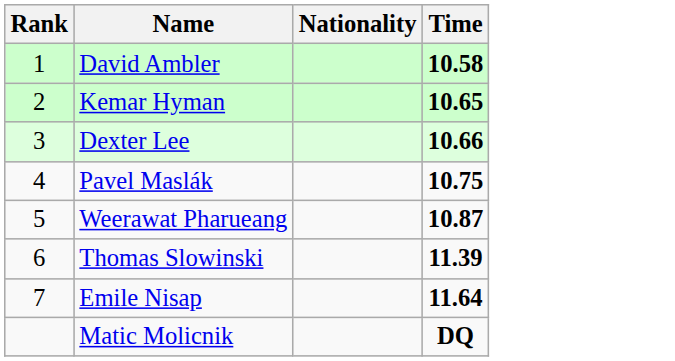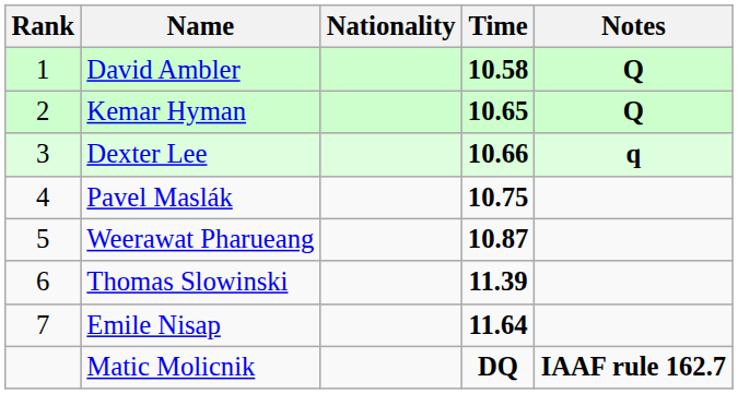 <table class="wikitable sortable" style="text-align:center">
 <tr>
 <th>Rank</th>
 <th>Name</th>
 <th>Nationality</th>
 <th>Time</th>
+<th>Notes</th>
 </tr>
 <tr bgcolor=ccffcc>
 <td>1</td>
 <td align=left><a href='#'>David Ambler</a></td>
 <td align=left></td>
 <td><strong>10.58</strong></td>
+<td><strong>Q</strong></td>
 </tr>
 <tr bgcolor=ccffcc>
 <td>2</td>
 <td align=left><a href='#'>Kemar Hyman</a></td>
 <td align=left></td>
 <td><strong>10.65</strong></td>
+<td><strong>Q</strong></td>
 </tr>
 <tr bgcolor=ddffdd>
 <td>3</td>
 <td align=left><a href='#'>Dexter Lee</a></td>
 <td align=left></td>
 <td><strong>10.66</strong></td>
+<td><strong>q</strong></td>
 </tr>
 <tr>
 <td>4</td>
 <td align=left><a href='#'>Pavel Maslák</a></td>
 <td align=left></td>
 <td><strong>10.75</strong></td>
+<td></td>
 </tr>
 <tr>
 <td>5</td>
 <td align=left><a href='#'>Weerawat Pharueang</a></td>
 <td align=left></td>
 <td><strong>10.87</strong></td>
+<td></td>
 </tr>
 <tr>
 <td>6</td>
 <td align=left><a href='#'>Thomas Slowinski</a></td>
 <td align=left></td>
 <td><strong>11.39</strong></td>
+<td></td>
 </tr>
 <tr>
 <td>7</td>
 <td align=left><a href='#'>Emile Nisap</a></td>
 <td align=left></td>
 <td><strong>11.64</strong></td>
+<td></td>
 </tr>
 <tr>
 <td></td>
 <td align=left><a href='#'>Matic Molicnik</a></td>
 <td align=left></td>
 <td><strong>DQ</strong></td>
+<td><strong>IAAF rule 162.7</strong></td>
 </tr>
 </table>
